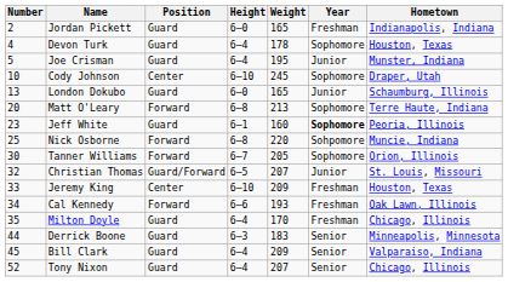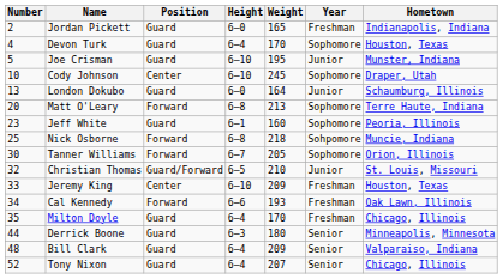 <table class="wikitable sortable" style="font-size: 95%;">
 <tr>
 <th>Number</th>
 <th>Name</th>
 <th>Position</th>
 <th>Height</th>
 <th>Weight</th>
 <th>Year</th>
 <th>Hometown</th>
 </tr>
 <tr>
 <td>2</td>
 <td>Jordan Pickett</td>
 <td>Guard</td>
 <td>6–0</td>
 <td>165</td>
 <td>Freshman</td>
 <td><a href='#'>Indianapolis</a>, <a href='#'>Indiana</a></td>
 </tr>
 <tr>
 <td>4</td>
 <td>Devon Turk</td>
 <td>Guard</td>
 <td>6–4</td>
-<td>178</td>
+<td>170</td>
 <td>Sophomore</td>
 <td><a href='#'>Houston</a>, <a href='#'>Texas</a></td>
 </tr>
 <tr>
 <td>5</td>
 <td>Joe Crisman</td>
 <td>Guard</td>
-<td>6–4</td>
+<td>6–10</td>
 <td>195</td>
 <td>Junior</td>
 <td><a href='#'>Munster, Indiana</a></td>
 </tr>
 <tr>
 <td>10</td>
 <td>Cody Johnson</td>
 <td>Center</td>
 <td>6–10</td>
 <td>245</td>
 <td>Sophomore</td>
 <td><a href='#'>Draper, Utah</a></td>
 </tr>
 <tr>
 <td>13</td>
 <td>London Dokubo</td>
 <td>Guard</td>
 <td>6–0</td>
-<td>165</td>
+<td>164</td>
 <td>Junior</td>
 <td><a href='#'>Schaumburg, Illinois</a></td>
 </tr>
 <tr>
 <td>20</td>
 <td>Matt O'Leary</td>
 <td>Forward</td>
 <td>6–8</td>
 <td>213</td>
 <td>Sophomore</td>
 <td><a href='#'>Terre Haute, Indiana</a></td>
 </tr>
 <tr>
 <td>23</td>
 <td>Jeff White</td>
 <td>Guard</td>
 <td>6–1</td>
 <td>160</td>
-<td><strong>Sophomore</strong></td>
+<td>Sophomore</td>
 <td><a href='#'>Peoria, Illinois</a></td>
 </tr>
 <tr>
 <td>25</td>
 <td>Nick Osborne</td>
 <td>Forward</td>
 <td>6–8</td>
-<td>220</td>
+<td>218</td>
 <td>Sohpomore</td>
 <td><a href='#'>Muncie, Indiana</a></td>
 </tr>
 <tr>
 <td>30</td>
 <td>Tanner Williams</td>
 <td>Forward</td>
 <td>6–7</td>
 <td>205</td>
 <td>Sophomore</td>
 <td><a href='#'>Orion, Illinois</a></td>
 </tr>
 <tr>
 <td>32</td>
 <td>Christian Thomas</td>
 <td>Guard/Forward</td>
 <td>6–5</td>
-<td>207</td>
+<td>210</td>
 <td>Junior</td>
 <td><a href='#'>St. Louis</a>, <a href='#'>Missouri</a></td>
 </tr>
 <tr>
 <td>33</td>
 <td>Jeremy King</td>
 <td>Center</td>
 <td>6–10</td>
 <td>209</td>
 <td>Freshman</td>
 <td><a href='#'>Houston</a>, <a href='#'>Texas</a></td>
 </tr>
 <tr>
 <td>34</td>
 <td>Cal Kennedy</td>
 <td>Forward</td>
 <td>6–6</td>
 <td>193</td>
 <td>Freshman</td>
 <td><a href='#'>Oak Lawn, Illinois</a></td>
 </tr>
 <tr>
 <td>35</td>
 <td><a href='#'>Milton Doyle</a></td>
 <td>Guard</td>
 <td>6–4</td>
 <td>170</td>
 <td>Freshman</td>
 <td><a href='#'>Chicago</a>, <a href='#'>Illinois</a></td>
 </tr>
 <tr>
 <td>44</td>
 <td>Derrick Boone</td>
 <td>Guard</td>
 <td>6–3</td>
-<td>183</td>
+<td>180</td>
 <td>Senior</td>
 <td><a href='#'>Minneapolis</a>, <a href='#'>Minnesota</a></td>
 </tr>
 <tr>
-<td>45</td>
+<td>48</td>
 <td>Bill Clark</td>
 <td>Guard</td>
 <td>6–4</td>
 <td>209</td>
 <td>Senior</td>
 <td><a href='#'>Valparaiso, Indiana</a></td>
 </tr>
 <tr>
 <td>52</td>
 <td>Tony Nixon</td>
 <td>Guard</td>
 <td>6–4</td>
 <td>207</td>
 <td>Senior</td>
 <td><a href='#'>Chicago</a>, <a href='#'>Illinois</a></td>
 </tr>
 </table>
